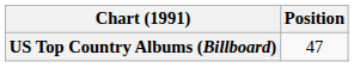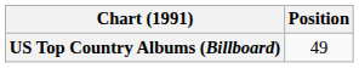 <table class="wikitable plainrowheaders" style="text-align:center">
 <tr>
 <th scope="col">Chart (1991)</th>
 <th scope="col">Position</th>
 </tr>
 <tr>
 <th scope="row">US Top Country Albums (<em>Billboard</em>)</th>
-<td>47</td>
+<td>49</td>
 </tr>
 </table>
